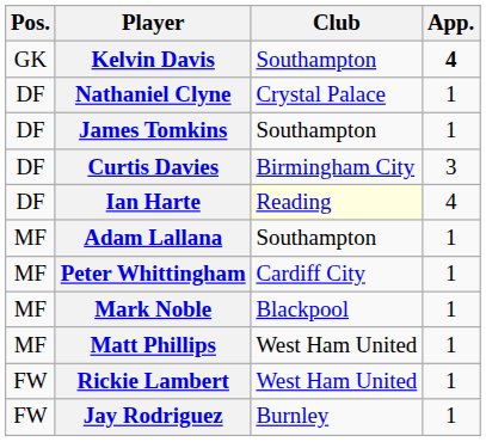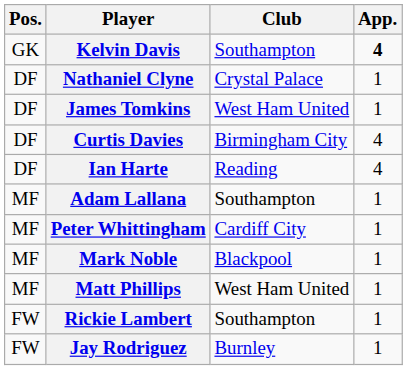 <table class="wikitable plainrowheaders" style="text-align: left">
 <tr>
 <th scope=col>Pos.</th>
 <th scope=col>Player</th>
 <th scope=col>Club</th>
 <th scope=col>App.</th>
 </tr>
 <tr>
 <td style=text-align:center>GK</td>
 <th scope=row><a href='#'>Kelvin Davis</a> </th>
 <td><a href='#'>Southampton</a></td>
 <td style=text-align:center><strong>4</strong></td>
 </tr>
 <tr>
 <td style=text-align:center>DF</td>
 <th scope=row><a href='#'>Nathaniel Clyne</a></th>
 <td><a href='#'>Crystal Palace</a></td>
 <td style=text-align:center>1</td>
 </tr>
 <tr>
 <td style=text-align:center>DF</td>
 <th scope=row><a href='#'>James Tomkins</a></th>
-<td>Southampton</td>
+<td><a href='#'>West Ham United</a></td>
 <td style=text-align:center>1</td>
 </tr>
 <tr>
 <td style=text-align:center>DF</td>
 <th scope=row><a href='#'>Curtis Davies</a> </th>
 <td><a href='#'>Birmingham City</a></td>
-<td style=text-align:center>3</td>
+<td style=text-align:center>4</td>
 </tr>
 <tr>
 <td style=text-align:center>DF</td>
 <th scope=row><a href='#'>Ian Harte</a> </th>
-<td style="background: lightyellow;"><a href='#'>Reading</a></td>
+<td><a href='#'>Reading</a></td>
 <td style=text-align:center>4</td>
 </tr>
 <tr>
 <td style=text-align:center>MF</td>
 <th scope=row><a href='#'>Adam Lallana</a></th>
 <td>Southampton</td>
 <td style=text-align:center>1</td>
 </tr>
 <tr>
 <td style=text-align:center>MF</td>
 <th scope=row><a href='#'>Peter Whittingham</a> </th>
 <td><a href='#'>Cardiff City</a></td>
 <td style=text-align:center>1</td>
 </tr>
 <tr>
 <td style=text-align:center>MF</td>
 <th scope=row><a href='#'>Mark Noble</a></th>
 <td><a href='#'>Blackpool</a></td>
 <td style=text-align:center>1</td>
 </tr>
 <tr>
 <td style=text-align:center>MF</td>
 <th scope=row><a href='#'>Matt Phillips</a></th>
 <td>West Ham United</td>
 <td style=text-align:center>1</td>
 </tr>
 <tr>
 <td style=text-align:center>FW</td>
 <th scope=row><a href='#'>Rickie Lambert</a></th>
-<td><a href='#'>West Ham United</a></td>
+<td>Southampton</td>
 <td style=text-align:center>1</td>
 </tr>
 <tr>
 <td style=text-align:center>FW</td>
 <th scope=row><a href='#'>Jay Rodriguez</a></th>
 <td><a href='#'>Burnley</a></td>
 <td style=text-align:center>1</td>
 </tr>
 </table>
